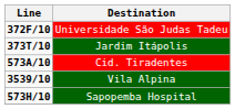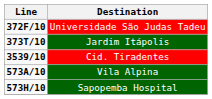 <table class="wikitable">
 <tr>
 <th align="center">Line</th>
 <th align="center">Destination</th>
 </tr>
 <tr>
 <td align="center"><strong>372F/10</strong></td>
 <td align="center" bgcolor="red" style="color:white">Universidade São Judas Tadeu</td>
 </tr>
 <tr>
 <td align="center"><strong>373T/10</strong></td>
 <td align="center" bgcolor="#006400" style="color:white">Jardim Itápolis</td>
 </tr>
 <tr>
-<td align="center"><strong>573A/10</strong></td>
+<td align="center"><strong>3539/10</strong></td>
 <td align="center" bgcolor="red" style="color:white">Cid. Tiradentes</td>
 </tr>
 <tr>
-<td align="center"><strong>3539/10</strong></td>
+<td align="center"><strong>573A/10</strong></td>
 <td align="center" bgcolor="#006400" style="color:white">Vila Alpina</td>
 </tr>
 <tr>
 <td align="center"><strong>573H/10</strong></td>
 <td align="center" bgcolor="#006400" style="color:white">Sapopemba Hospital</td>
 </tr>
 <tr>
 </tr>
 </table>
